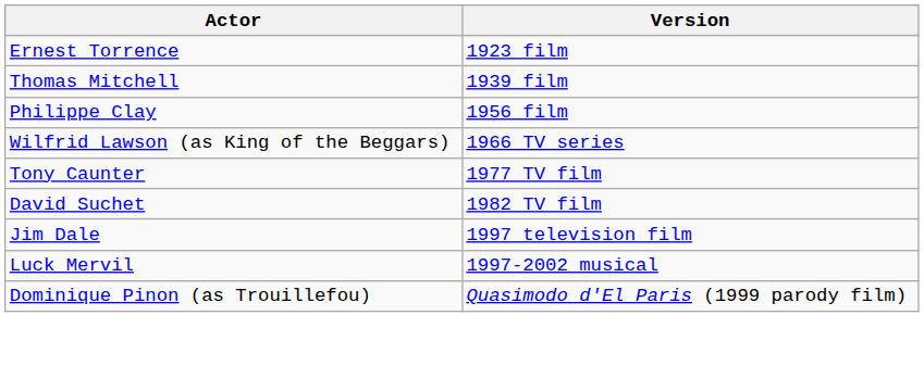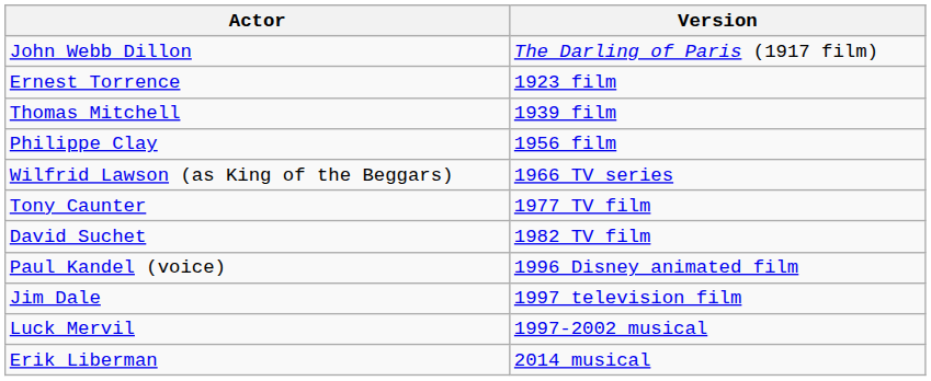 <table class="wikitable" width="50%">
 <tr bgcolor="#CCCCCC">
 <th>Actor</th>
 <th>Version</th>
+</tr>
+<tr>
+<td><a href='#'>John Webb Dillon</a></td>
+<td><em><a href='#'>The Darling of Paris</a></em> (1917 film)</td>
 </tr>
 <tr>
 <td><a href='#'>Ernest Torrence</a></td>
 <td><a href='#'>1923 film</a></td>
 </tr>
 <tr>
 <td><a href='#'>Thomas Mitchell</a></td>
 <td><a href='#'>1939 film</a></td>
 </tr>
 <tr>
 <td><a href='#'>Philippe Clay</a></td>
 <td><a href='#'>1956 film</a></td>
 </tr>
 <tr>
 <td><a href='#'>Wilfrid Lawson</a> (as King of the Beggars)</td>
 <td><a href='#'>1966 TV series</a></td>
 </tr>
 <tr>
 <td><a href='#'>Tony Caunter</a></td>
 <td><a href='#'>1977 TV film</a></td>
 </tr>
 <tr>
 <td><a href='#'>David Suchet</a></td>
 <td><a href='#'>1982 TV film</a></td>
 </tr>
 <tr>
+<td><a href='#'>Paul Kandel</a> (voice)</td>
+<td><a href='#'>1996 Disney animated film</a></td>
+</tr>
+<tr>
 <td><a href='#'>Jim Dale</a></td>
 <td><a href='#'>1997 television film</a></td>
 </tr>
 <tr>
 <td><a href='#'>Luck Mervil</a></td>
 <td><a href='#'>1997-2002 musical</a></td>
 </tr>
 <tr>
-<td><a href='#'>Dominique Pinon</a> (as Trouillefou)</td>
-<td><em><a href='#'>Quasimodo d'El Paris</a></em> (1999 parody film)</td>
+<td><a href='#'>Erik Liberman</a></td>
+<td><a href='#'>2014 musical</a></td>
 </tr>
 </table>
